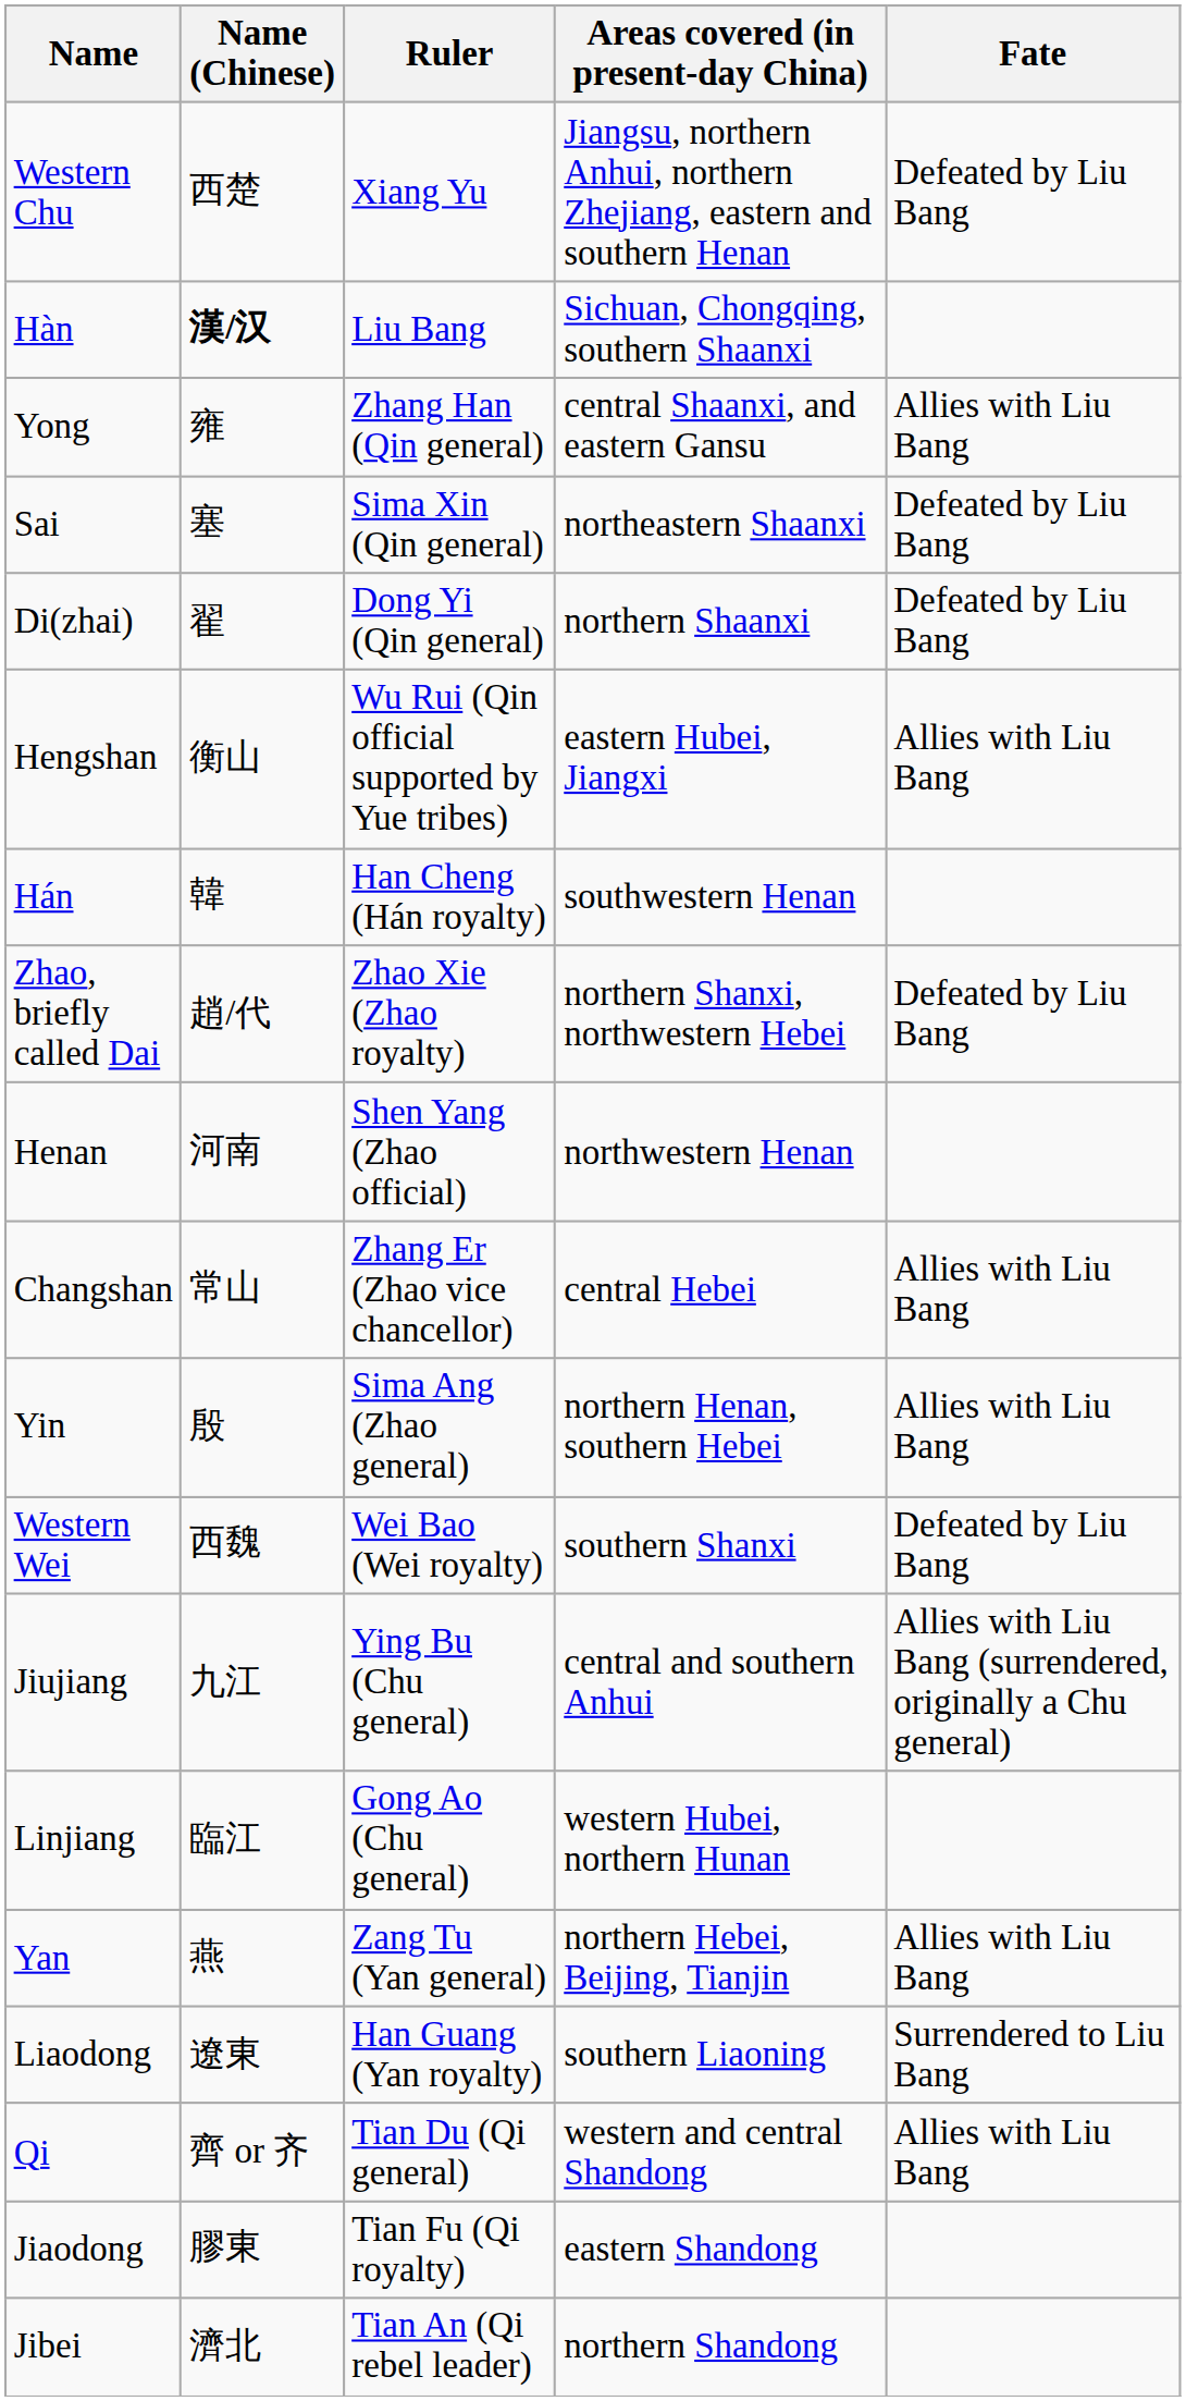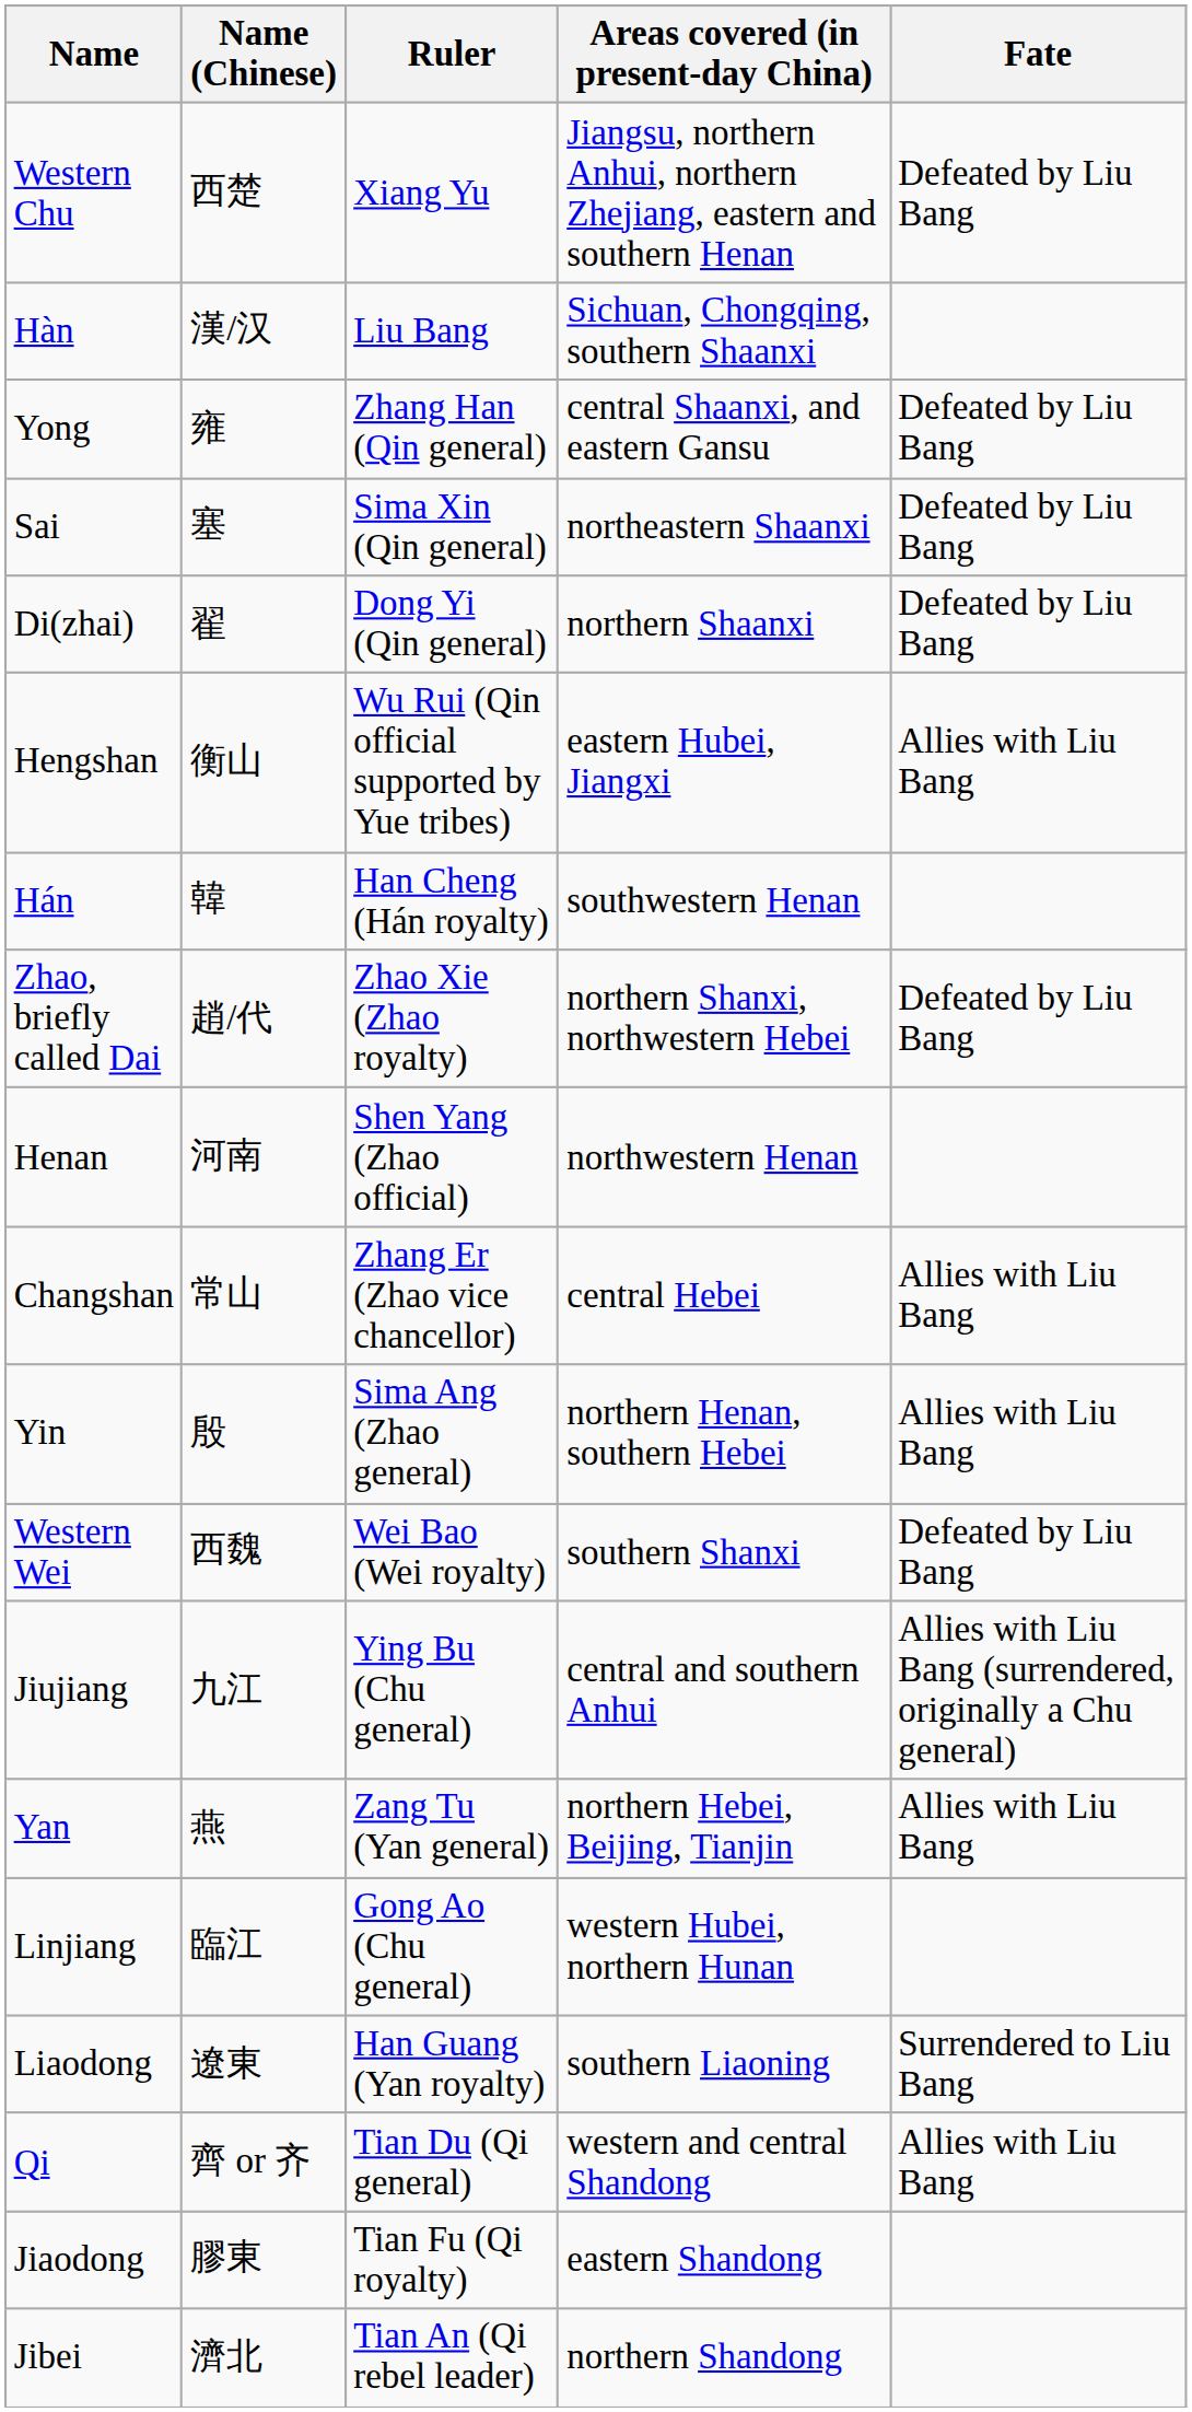 <table width="525" class="wikitable">
 <tr>
 <th width=10%>Name</th>
 <th width=5%>Name (Chinese)</th>
 <th width=20%>Ruler</th>
 <th width=35%>Areas covered (in present-day China)</th>
 <th width=35%>Fate</th>
 </tr>
 <tr>
 <td><a href='#'>Western Chu</a></td>
 <td>西楚</td>
 <td><a href='#'>Xiang Yu</a></td>
 <td><a href='#'>Jiangsu</a>, northern <a href='#'>Anhui</a>, northern <a href='#'>Zhejiang</a>, eastern and southern <a href='#'>Henan</a></td>
 <td>Defeated by Liu Bang</td>
 </tr>
 <tr>
 <td><a href='#'>Hàn</a></td>
-<td><strong>漢/汉</strong></td>
+<td>漢/汉</td>
 <td><a href='#'>Liu Bang</a></td>
 <td><a href='#'>Sichuan</a>, <a href='#'>Chongqing</a>, southern <a href='#'>Shaanxi</a></td>
 <td></td>
 </tr>
 <tr>
 <td>Yong</td>
 <td>雍</td>
 <td><a href='#'>Zhang Han</a> (<a href='#'>Qin</a> general)</td>
 <td>central <a href='#'>Shaanxi</a>, and eastern Gansu</td>
-<td>Allies with Liu Bang</td>
+<td>Defeated by Liu Bang</td>
 </tr>
 <tr>
 <td>Sai</td>
 <td>塞</td>
 <td><a href='#'>Sima Xin</a> (Qin general)</td>
 <td>northeastern <a href='#'>Shaanxi</a></td>
 <td>Defeated by Liu Bang</td>
 </tr>
 <tr>
 <td>Di(zhai)</td>
 <td>翟</td>
 <td><a href='#'>Dong Yi</a> (Qin general)</td>
 <td>northern <a href='#'>Shaanxi</a></td>
 <td>Defeated by Liu Bang</td>
 </tr>
 <tr>
 <td>Hengshan</td>
 <td>衡山</td>
 <td><a href='#'>Wu Rui</a> (Qin official supported by Yue tribes)</td>
 <td>eastern <a href='#'>Hubei</a>, <a href='#'>Jiangxi</a></td>
 <td>Allies with Liu Bang</td>
 </tr>
 <tr>
 <td><a href='#'>Hán</a></td>
 <td>韓</td>
 <td><a href='#'>Han Cheng</a> (Hán royalty)</td>
 <td>southwestern <a href='#'>Henan</a></td>
 <td></td>
 </tr>
 <tr>
 <td><a href='#'>Zhao</a>, briefly called <a href='#'>Dai</a></td>
 <td>趙/代</td>
 <td><a href='#'>Zhao Xie</a> (<a href='#'>Zhao</a> royalty)</td>
 <td>northern <a href='#'>Shanxi</a>, northwestern <a href='#'>Hebei</a></td>
 <td>Defeated by Liu Bang</td>
 </tr>
 <tr>
 <td>Henan</td>
 <td>河南</td>
 <td><a href='#'>Shen Yang</a> (Zhao official)</td>
 <td>northwestern <a href='#'>Henan</a></td>
 <td></td>
 </tr>
 <tr>
 <td>Changshan</td>
 <td>常山</td>
 <td><a href='#'>Zhang Er</a> (Zhao vice chancellor)</td>
 <td>central <a href='#'>Hebei</a></td>
 <td>Allies with Liu Bang</td>
 </tr>
 <tr>
 <td>Yin</td>
 <td>殷</td>
 <td><a href='#'>Sima Ang</a> (Zhao general)</td>
 <td>northern <a href='#'>Henan</a>, southern <a href='#'>Hebei</a></td>
 <td>Allies with Liu Bang</td>
 </tr>
 <tr>
 <td><a href='#'>Western Wei</a></td>
 <td>西魏</td>
 <td><a href='#'>Wei Bao</a> (Wei royalty)</td>
 <td>southern <a href='#'>Shanxi</a></td>
 <td>Defeated by Liu Bang</td>
 </tr>
 <tr>
 <td>Jiujiang</td>
 <td>九江</td>
 <td><a href='#'>Ying Bu</a> (Chu general)</td>
 <td>central and southern <a href='#'>Anhui</a></td>
 <td>Allies with Liu Bang (surrendered, originally a Chu general)</td>
 </tr>
 <tr>
+<td><a href='#'>Yan</a></td>
+<td>燕</td>
+<td><a href='#'>Zang Tu</a> (Yan general)</td>
+<td>northern <a href='#'>Hebei</a>, <a href='#'>Beijing</a>, <a href='#'>Tianjin</a></td>
+<td>Allies with Liu Bang</td>
+</tr>
+<tr>
 <td>Linjiang</td>
 <td>臨江</td>
 <td><a href='#'>Gong Ao</a> (Chu general)</td>
 <td>western <a href='#'>Hubei</a>, northern <a href='#'>Hunan</a></td>
 <td></td>
-</tr>
-<tr>
-<td><a href='#'>Yan</a></td>
-<td>燕</td>
-<td><a href='#'>Zang Tu</a> (Yan general)</td>
-<td>northern <a href='#'>Hebei</a>, <a href='#'>Beijing</a>, <a href='#'>Tianjin</a></td>
-<td>Allies with Liu Bang</td>
 </tr>
 <tr>
 <td>Liaodong</td>
 <td>遼東</td>
 <td><a href='#'>Han Guang</a> (Yan royalty)</td>
 <td>southern <a href='#'>Liaoning</a></td>
 <td>Surrendered to Liu Bang</td>
 </tr>
 <tr>
 <td><a href='#'>Qi</a></td>
 <td>齊 or 齐</td>
 <td><a href='#'>Tian Du</a> (Qi general)</td>
 <td>western and central <a href='#'>Shandong</a></td>
 <td>Allies with Liu Bang</td>
 </tr>
 <tr>
 <td>Jiaodong</td>
 <td>膠東</td>
 <td>Tian Fu (Qi royalty)</td>
 <td>eastern <a href='#'>Shandong</a></td>
 <td></td>
 </tr>
 <tr>
 <td>Jibei</td>
 <td>濟北</td>
 <td><a href='#'>Tian An</a> (Qi rebel leader)</td>
 <td>northern <a href='#'>Shandong</a></td>
 <td></td>
 </tr>
 <tr>
 </tr>
 </table>
